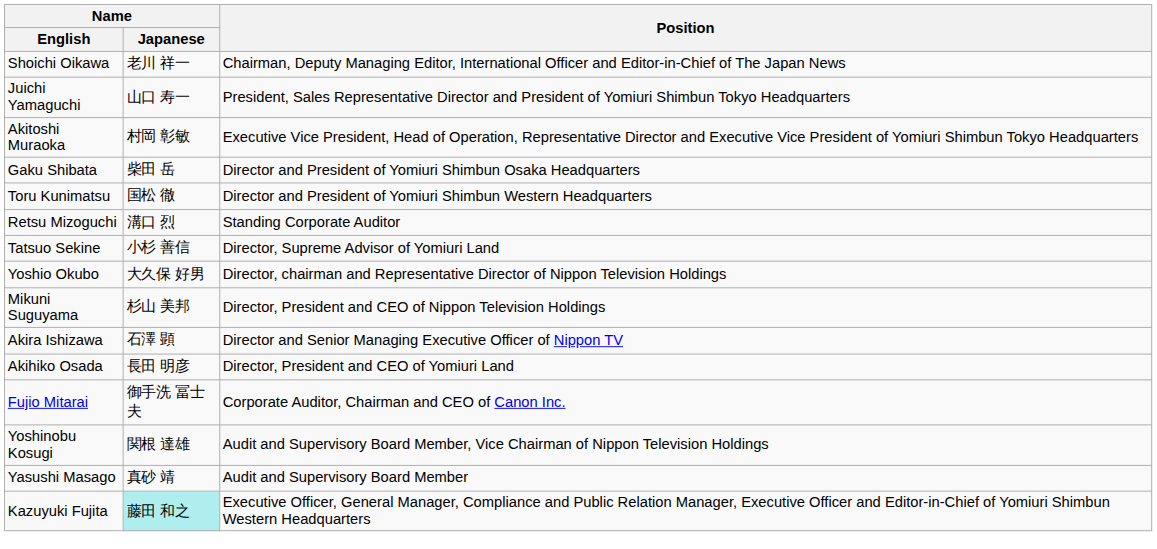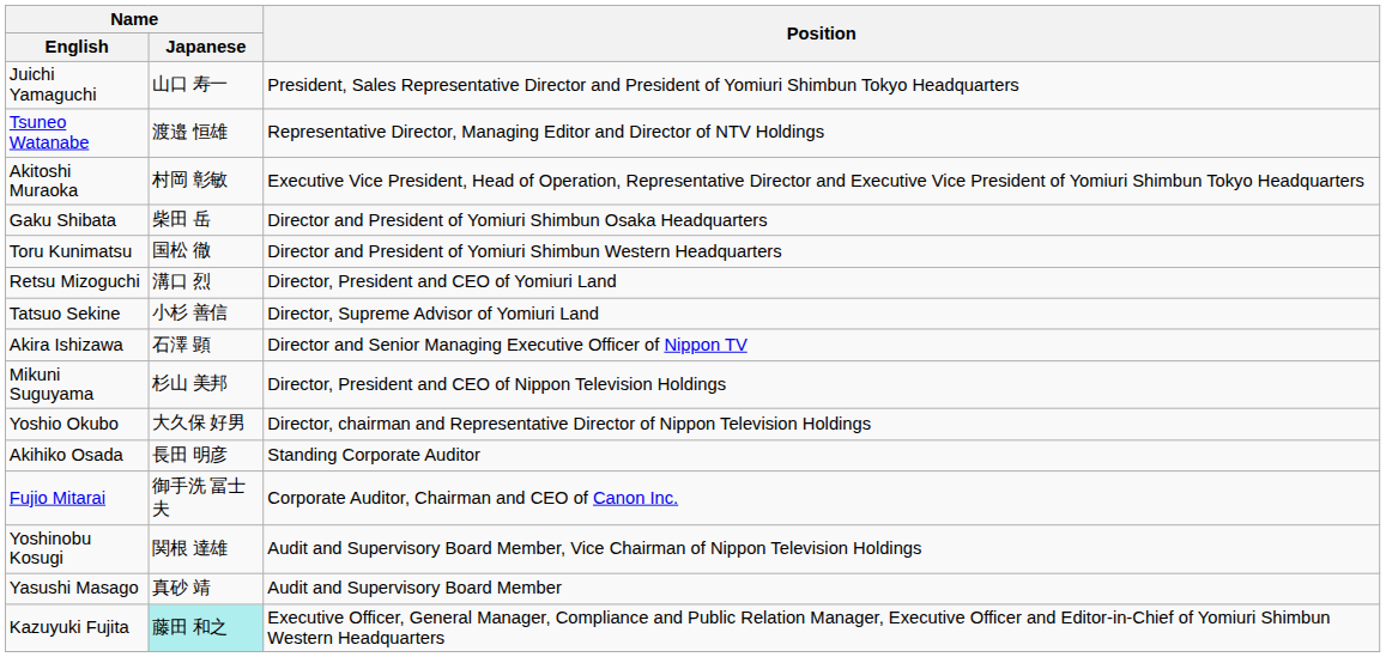 <table class="wikitable">
 <tr>
 <th colspan="2">Name</th>
 <th rowspan="2">Position</th>
 </tr>
 <tr>
 <th>English</th>
 <th>Japanese</th>
 </tr>
 <tr>
-<td>Shoichi Oikawa</td>
-<td>老川 祥一</td>
-<td>Chairman, Deputy Managing Editor, International Officer and Editor-in-Chief of The Japan News</td>
-</tr>
-<tr>
 <td>Juichi Yamaguchi</td>
 <td>山口 寿一</td>
 <td>President, Sales Representative Director and President of Yomiuri Shimbun Tokyo Headquarters</td>
+</tr>
+<tr>
+<td><a href='#'>Tsuneo Watanabe</a></td>
+<td>渡邉 恒雄</td>
+<td>Representative Director, Managing Editor and Director of NTV Holdings</td>
 </tr>
 <tr>
 <td>Akitoshi Muraoka</td>
 <td>村岡 彰敏</td>
 <td>Executive Vice President, Head of Operation, Representative Director and Executive Vice President of Yomiuri Shimbun Tokyo Headquarters</td>
 </tr>
 <tr>
 <td>Gaku Shibata</td>
 <td>柴田 岳</td>
 <td>Director and President of Yomiuri Shimbun Osaka Headquarters</td>
 </tr>
 <tr>
 <td>Toru Kunimatsu</td>
 <td>国松 徹</td>
 <td>Director and President of Yomiuri Shimbun Western Headquarters</td>
 </tr>
 <tr>
 <td>Retsu Mizoguchi</td>
 <td>溝口 烈</td>
-<td>Standing Corporate Auditor</td>
+<td>Director, President and CEO of Yomiuri Land</td>
 </tr>
 <tr>
 <td>Tatsuo Sekine</td>
 <td>小杉 善信</td>
 <td>Director, Supreme Advisor of Yomiuri Land</td>
 </tr>
 <tr>
-<td>Yoshio Okubo</td>
-<td>大久保 好男</td>
-<td>Director, chairman and Representative Director of Nippon Television Holdings</td>
+<td>Akira Ishizawa</td>
+<td>石澤 顕</td>
+<td>Director and Senior Managing Executive Officer of <a href='#'>Nippon TV</a></td>
 </tr>
 <tr>
 <td>Mikuni Suguyama</td>
 <td>杉山 美邦</td>
 <td>Director, President and CEO of Nippon Television Holdings</td>
 </tr>
 <tr>
-<td>Akira Ishizawa</td>
-<td>石澤 顕</td>
-<td>Director and Senior Managing Executive Officer of <a href='#'>Nippon TV</a></td>
+<td>Yoshio Okubo</td>
+<td>大久保 好男</td>
+<td>Director, chairman and Representative Director of Nippon Television Holdings</td>
 </tr>
 <tr>
 <td>Akihiko Osada</td>
 <td>長田 明彦</td>
-<td>Director, President and CEO of Yomiuri Land</td>
+<td>Standing Corporate Auditor</td>
 </tr>
 <tr>
 <td><a href='#'>Fujio Mitarai</a></td>
 <td>御手洗 冨士夫</td>
 <td>Corporate Auditor, Chairman and CEO of <a href='#'>Canon Inc.</a></td>
 </tr>
 <tr>
 <td>Yoshinobu Kosugi</td>
 <td>関根 達雄</td>
 <td>Audit and Supervisory Board Member, Vice Chairman of Nippon Television Holdings</td>
 </tr>
 <tr>
 <td>Yasushi Masago</td>
 <td>真砂 靖</td>
 <td>Audit and Supervisory Board Member</td>
 </tr>
 <tr>
 <td>Kazuyuki Fujita</td>
 <td style="background: paleturquoise;">藤田 和之</td>
 <td>Executive Officer, General Manager, Compliance and Public Relation Manager, Executive Officer and Editor-in-Chief of Yomiuri Shimbun Western Headquarters</td>
 </tr>
 </table>
